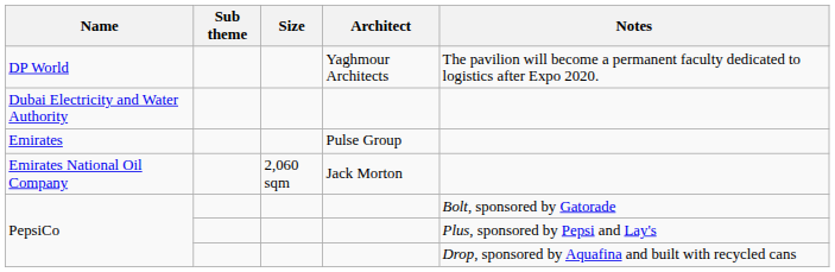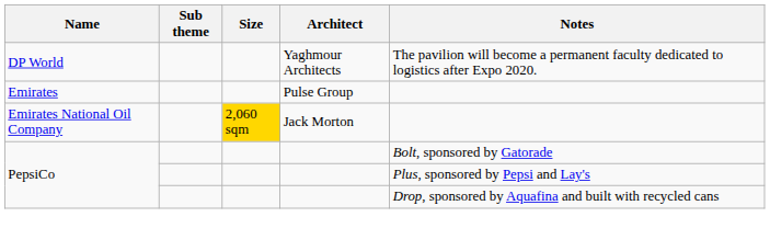 <table class="sortable wikitable">
 <tr style="background:#ececec;">
 <th>Name</th>
 <th>Sub theme</th>
 <th>Size</th>
 <th>Architect</th>
 <th>Notes</th>
 </tr>
 <tr>
 <td><a href='#'>DP World</a></td>
 <td></td>
 <td></td>
 <td>Yaghmour Architects</td>
 <td>The pavilion will become a permanent faculty dedicated to logistics after Expo 2020.</td>
 </tr>
 <tr>
-<td><a href='#'>Dubai Electricity and Water Authority</a></td>
-<td></td>
-<td></td>
-<td></td>
-<td></td>
-</tr>
-<tr>
 <td><a href='#'>Emirates</a></td>
 <td></td>
 <td></td>
 <td>Pulse Group</td>
 <td></td>
 </tr>
 <tr>
 <td><a href='#'>Emirates National Oil Company</a></td>
 <td></td>
-<td>2,060 sqm</td>
+<td style="background: gold;">2,060 sqm</td>
 <td>Jack Morton</td>
 <td></td>
 </tr>
 <tr>
 <td scope="col" rowspan="3">PepsiCo</td>
 <td></td>
 <td></td>
 <td></td>
 <td><em>Bolt</em>, sponsored by <a href='#'>Gatorade</a></td>
 </tr>
 <tr>
 <td></td>
 <td></td>
 <td></td>
 <td><em>Plus</em>, sponsored by <a href='#'>Pepsi</a> and <a href='#'>Lay's</a></td>
 </tr>
 <tr>
 <td></td>
 <td></td>
 <td></td>
 <td><em>Drop</em>, sponsored by <a href='#'>Aquafina</a> and built with recycled cans</td>
 </tr>
 </table>
